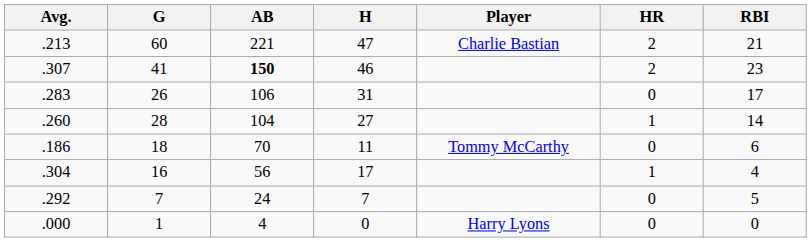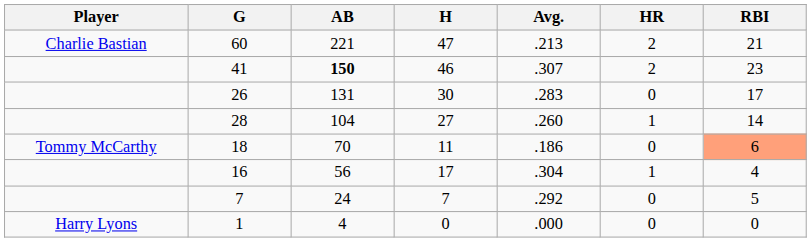 <table class="wikitable sortable">
 <tr>
-<th bgcolor="#DDDDFF" width="9%">Avg.</th>
+<th bgcolor="#DDDDFF" width="16%">Player</th>
 <th bgcolor="#DDDDFF" width="9%">G</th>
 <th bgcolor="#DDDDFF" width="9%">AB</th>
 <th bgcolor="#DDDDFF" width="9%">H</th>
-<th bgcolor="#DDDDFF" width="16%">Player</th>
+<th bgcolor="#DDDDFF" width="9%">Avg.</th>
 <th bgcolor="#DDDDFF" width="9%">HR</th>
 <th bgcolor="#DDDDFF" width="9%">RBI</th>
 </tr>
 <tr align="center">
-<td>.213</td>
+<td><a href='#'>Charlie Bastian</a></td>
 <td>60</td>
 <td>221</td>
 <td>47</td>
-<td><a href='#'>Charlie Bastian</a></td>
+<td>.213</td>
 <td>2</td>
 <td>21</td>
 </tr>
 <tr align=center>
-<td>.307</td>
+<td></td>
 <td>41</td>
 <td><strong>150</strong></td>
 <td>46</td>
-<td></td>
+<td>.307</td>
 <td>2</td>
 <td>23</td>
 </tr>
 <tr align="center">
+<td></td>
+<td>26</td>
+<td>131</td>
+<td>30</td>
 <td>.283</td>
-<td>26</td>
-<td>106</td>
-<td>31</td>
-<td></td>
 <td>0</td>
 <td>17</td>
 </tr>
 <tr align="center">
-<td>.260</td>
+<td></td>
 <td>28</td>
 <td>104</td>
 <td>27</td>
-<td></td>
+<td>.260</td>
 <td>1</td>
 <td>14</td>
 </tr>
 <tr align="center">
-<td>.186</td>
+<td><a href='#'>Tommy McCarthy</a></td>
 <td>18</td>
 <td>70</td>
 <td>11</td>
-<td><a href='#'>Tommy McCarthy</a></td>
+<td>.186</td>
 <td>0</td>
-<td>6</td>
+<td style="background: lightsalmon;">6</td>
 </tr>
 <tr align=center>
-<td>.304</td>
+<td></td>
 <td>16</td>
 <td>56</td>
 <td>17</td>
-<td></td>
+<td>.304</td>
 <td>1</td>
 <td>4</td>
 </tr>
 <tr align="center">
-<td>.292</td>
+<td></td>
 <td>7</td>
 <td>24</td>
 <td>7</td>
-<td></td>
+<td>.292</td>
 <td>0</td>
 <td>5</td>
 </tr>
 <tr align="center">
-<td>.000</td>
+<td><a href='#'>Harry Lyons</a></td>
 <td>1</td>
 <td>4</td>
 <td>0</td>
-<td><a href='#'>Harry Lyons</a></td>
+<td>.000</td>
 <td>0</td>
 <td>0</td>
 </tr>
 </table>
